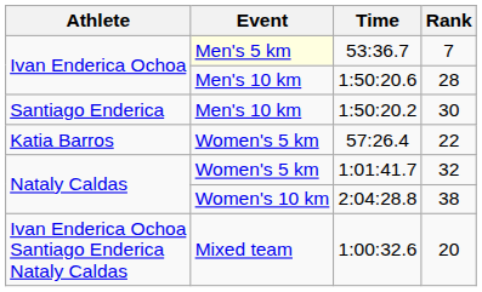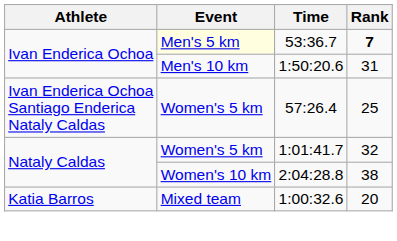 <table class="wikitable" style="font-size:90%;">
 <tr>
 <th>Athlete</th>
 <th>Event</th>
 <th>Time</th>
 <th>Rank</th>
 </tr>
 <tr align=center>
 <td align=left rowspan=2><a href='#'>Ivan Enderica Ochoa</a></td>
 <td align=left style="background: lightyellow;"><a href='#'>Men's 5 km</a></td>
 <td>53:36.7</td>
-<td>7</td>
+<td><strong>7</strong></td>
 </tr>
 <tr align=center>
 <td align=left><a href='#'>Men's 10 km</a></td>
 <td>1:50:20.6</td>
-<td>28</td>
+<td>31</td>
 </tr>
 <tr align=center>
-<td align=left><a href='#'>Santiago Enderica</a></td>
-<td align=left><a href='#'>Men's 10 km</a></td>
-<td>1:50:20.2</td>
-<td>30</td>
-</tr>
-<tr align=center>
-<td align=left><a href='#'>Katia Barros</a></td>
+<td align=left><a href='#'>Ivan Enderica Ochoa</a><br><a href='#'>Santiago Enderica</a><br><a href='#'>Nataly Caldas</a></td>
 <td align=left><a href='#'>Women's 5 km</a></td>
 <td>57:26.4</td>
-<td>22</td>
+<td>25</td>
 </tr>
 <tr align=center>
 <td align=left rowspan=2><a href='#'>Nataly Caldas</a></td>
 <td align=left><a href='#'>Women's 5 km</a></td>
 <td>1:01:41.7</td>
 <td>32</td>
 </tr>
 <tr align=center>
 <td align=left><a href='#'>Women's 10 km</a></td>
 <td>2:04:28.8</td>
 <td>38</td>
 </tr>
 <tr align=center>
-<td align=left><a href='#'>Ivan Enderica Ochoa</a><br><a href='#'>Santiago Enderica</a><br><a href='#'>Nataly Caldas</a></td>
+<td align=left><a href='#'>Katia Barros</a></td>
 <td align=left><a href='#'>Mixed team</a></td>
 <td>1:00:32.6</td>
 <td>20</td>
 </tr>
 </table>
